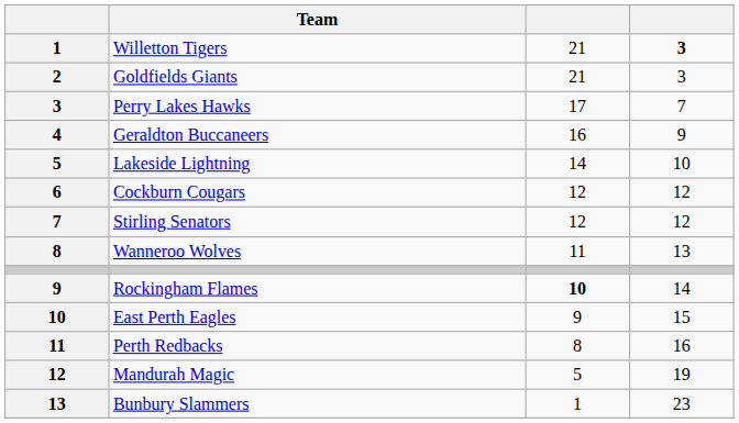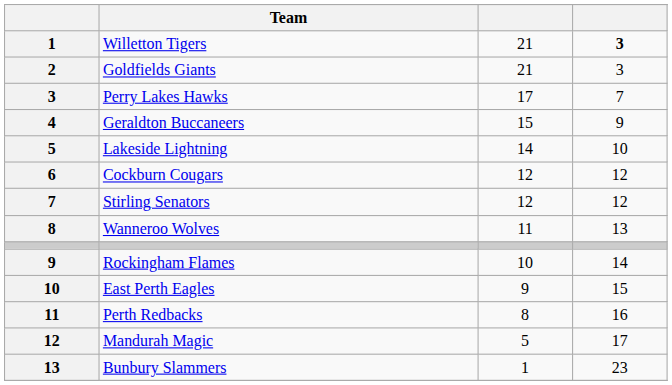 <table class="wikitable" width="50%" style="font-size:95%; text-align:center">
 <tr>
 <th width="5%" rowspan=2></th>
 </tr>
 <tr>
 <th width="20%">Team</th>
 <th width="5%"></th>
 <th width="5%"></th>
 </tr>
 <tr>
 <th>1</th>
 <td align=left><a href='#'>Willetton Tigers</a></td>
 <td>21</td>
 <td><strong>3</strong></td>
 </tr>
 <tr>
 <th>2</th>
 <td align=left><a href='#'>Goldfields Giants</a></td>
 <td>21</td>
 <td>3</td>
 </tr>
 <tr>
 <th>3</th>
 <td align=left><a href='#'>Perry Lakes Hawks</a></td>
 <td>17</td>
 <td>7</td>
 </tr>
 <tr>
 <th>4</th>
 <td align=left><a href='#'>Geraldton Buccaneers</a></td>
-<td>16</td>
+<td>15</td>
 <td>9</td>
 </tr>
 <tr>
 <th>5</th>
 <td align=left><a href='#'>Lakeside Lightning</a></td>
 <td>14</td>
 <td>10</td>
 </tr>
 <tr>
 <th>6</th>
 <td align=left><a href='#'>Cockburn Cougars</a></td>
 <td>12</td>
 <td>12</td>
 </tr>
 <tr>
 <th>7</th>
 <td align=left><a href='#'>Stirling Senators</a></td>
 <td>12</td>
 <td>12</td>
 </tr>
 <tr>
 <th>8</th>
 <td align=left><a href='#'>Wanneroo Wolves</a></td>
 <td>11</td>
 <td>13</td>
 </tr>
 <tr bgcolor="#cccccc">
 <td></td>
 <td></td>
 <td></td>
 <td></td>
 </tr>
 <tr>
 <th>9</th>
 <td align=left><a href='#'>Rockingham Flames</a></td>
-<td><strong>10</strong></td>
+<td>10</td>
 <td>14</td>
 </tr>
 <tr>
 <th>10</th>
 <td align=left><a href='#'>East Perth Eagles</a></td>
 <td>9</td>
 <td>15</td>
 </tr>
 <tr>
 <th>11</th>
 <td align=left><a href='#'>Perth Redbacks</a></td>
 <td>8</td>
 <td>16</td>
 </tr>
 <tr>
 <th>12</th>
 <td align=left><a href='#'>Mandurah Magic</a></td>
 <td>5</td>
-<td>19</td>
+<td>17</td>
 </tr>
 <tr>
 <th>13</th>
 <td align=left><a href='#'>Bunbury Slammers</a></td>
 <td>1</td>
 <td>23</td>
 </tr>
 <tr>
 </tr>
 </table>
